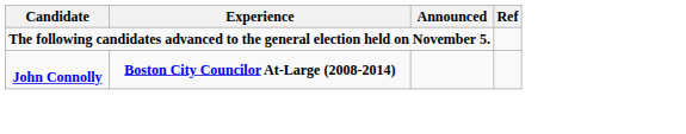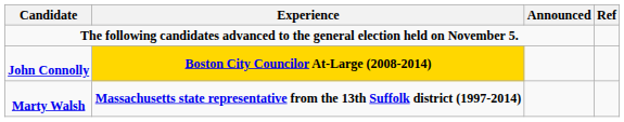 <table class="wikitable sortable" style="text-align:center">
 <tr>
 <th>Candidate</th>
 <th>Experience</th>
 <th>Announced</th>
 <th class="unsortable">Ref</th>
 </tr>
 <tr>
 <td colspan="3"><strong>The following candidates advanced to the general election held on November 5.</strong></td>
 <td></td>
 </tr>
 <tr>
 <td><br><strong><a href='#'>John Connolly</a></strong></td>
-<td><strong><a href='#'>Boston City Councilor</a> At-Large (2008-2014)</strong></td>
+<td style="background: gold;"><strong><a href='#'>Boston City Councilor</a> At-Large (2008-2014)</strong></td>
+<td><br></td>
+<td></td>
+</tr>
+<tr>
+<td><br><strong><a href='#'>Marty Walsh</a></strong></td>
+<td><strong><a href='#'>Massachusetts state representative</a> from the 13th <a href='#'>Suffolk</a> district (1997-2014)</strong><br></td>
 <td><br></td>
 <td></td>
 </tr>
 </table>
